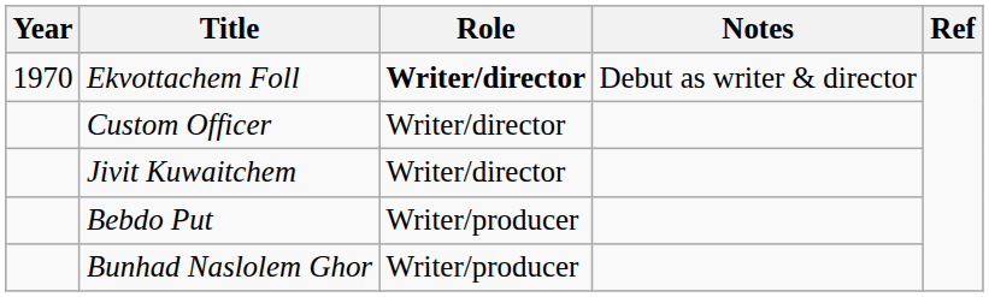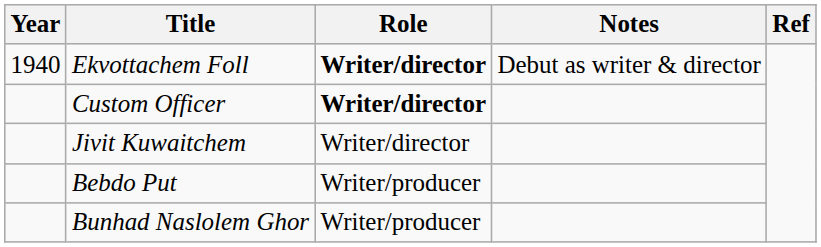 <table class="wikitable sortable">
 <tr>
 <th>Year</th>
 <th>Title</th>
 <th>Role</th>
 <th>Notes</th>
 <th>Ref</th>
 </tr>
 <tr>
-<td>1970</td>
+<td>1940</td>
 <td><em>Ekvottachem Foll</em></td>
 <td><strong>Writer/director</strong></td>
 <td>Debut as writer & director</td>
 <td rowspan="5"></td>
 </tr>
 <tr>
 <td></td>
 <td><em>Custom Officer</em></td>
-<td>Writer/director</td>
+<td><strong>Writer/director</strong></td>
 <td></td>
 </tr>
 <tr>
 <td></td>
 <td><em>Jivit Kuwaitchem</em></td>
 <td>Writer/director</td>
 <td></td>
 </tr>
 <tr>
 <td></td>
 <td><em>Bebdo Put</em></td>
 <td>Writer/producer</td>
 <td></td>
 </tr>
 <tr>
 <td></td>
 <td><em>Bunhad Naslolem Ghor</em></td>
 <td>Writer/producer</td>
 <td></td>
 </tr>
 </table>
